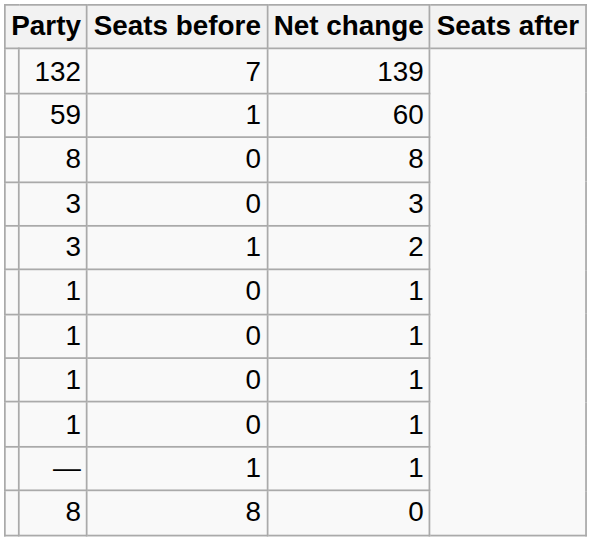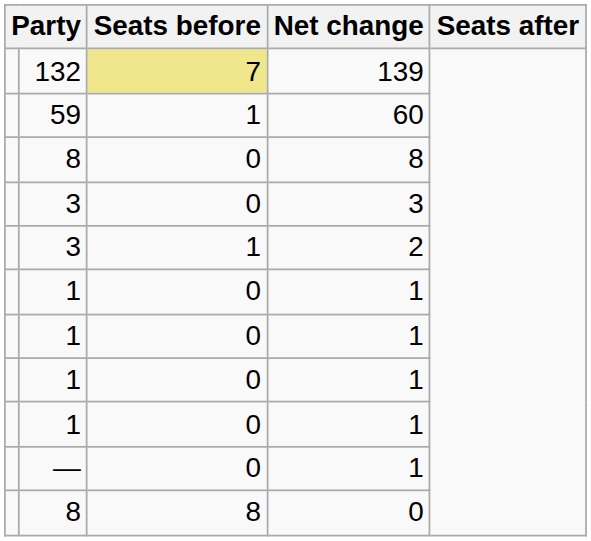 <table class=wikitable style="text-align:right">
 <tr>
 <th colspan="2">Party</th>
 <th>Seats before</th>
 <th>Net change</th>
 <th>Seats after</th>
 </tr>
 <tr>
 <td></td>
 <td>132</td>
-<td> 7</td>
+<td style="background: khaki;"> 7</td>
 <td>139</td>
 </tr>
 <tr>
 <td></td>
 <td>59</td>
 <td> 1</td>
 <td>60</td>
 </tr>
 <tr>
 <td></td>
 <td>8</td>
 <td> 0</td>
 <td>8</td>
 </tr>
 <tr>
 <td></td>
 <td>3</td>
 <td> 0</td>
 <td>3</td>
 </tr>
 <tr>
 <td></td>
 <td>3</td>
 <td> 1</td>
 <td>2</td>
 </tr>
 <tr>
 <td></td>
 <td>1</td>
 <td> 0</td>
 <td>1</td>
 </tr>
 <tr>
 <td></td>
 <td>1</td>
 <td> 0</td>
 <td>1</td>
 </tr>
 <tr>
 <td></td>
 <td>1</td>
 <td> 0</td>
 <td>1</td>
 </tr>
 <tr>
 <td></td>
 <td>1</td>
 <td> 0</td>
 <td>1</td>
 </tr>
 <tr>
 <td></td>
 <td>—</td>
-<td> 1</td>
+<td> 0</td>
 <td>1</td>
 </tr>
 <tr>
 <td></td>
 <td>8</td>
 <td> 8</td>
 <td>0</td>
 </tr>
 </table>
